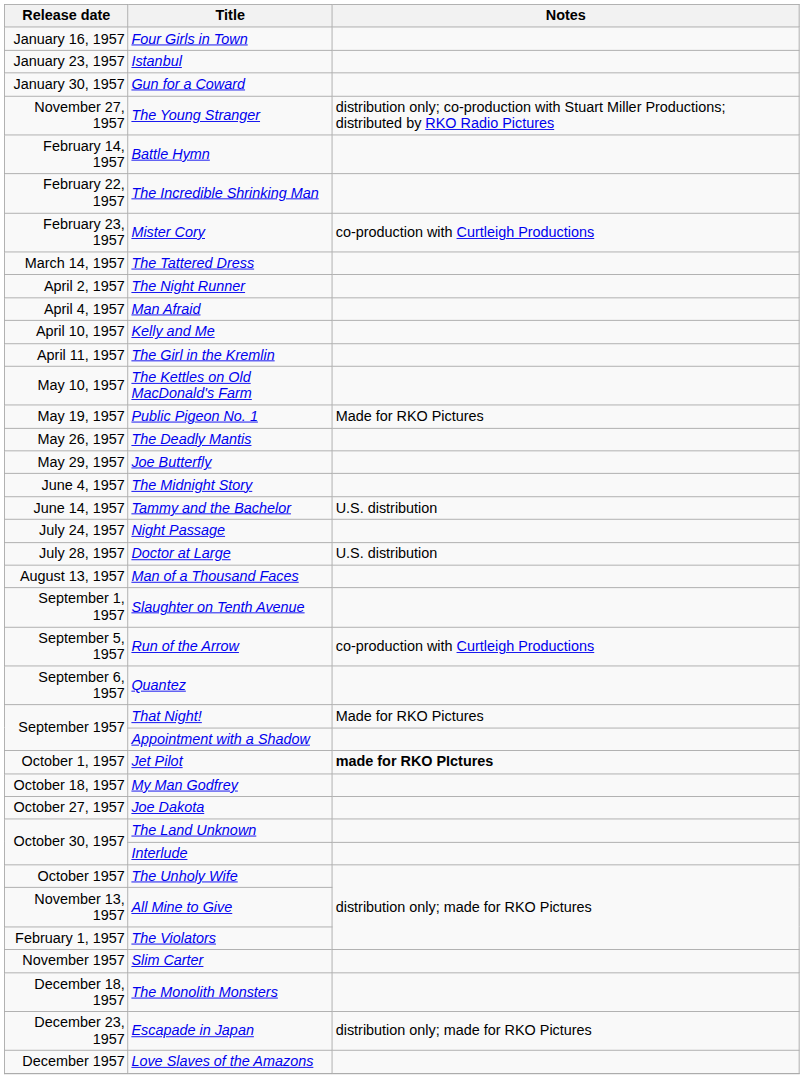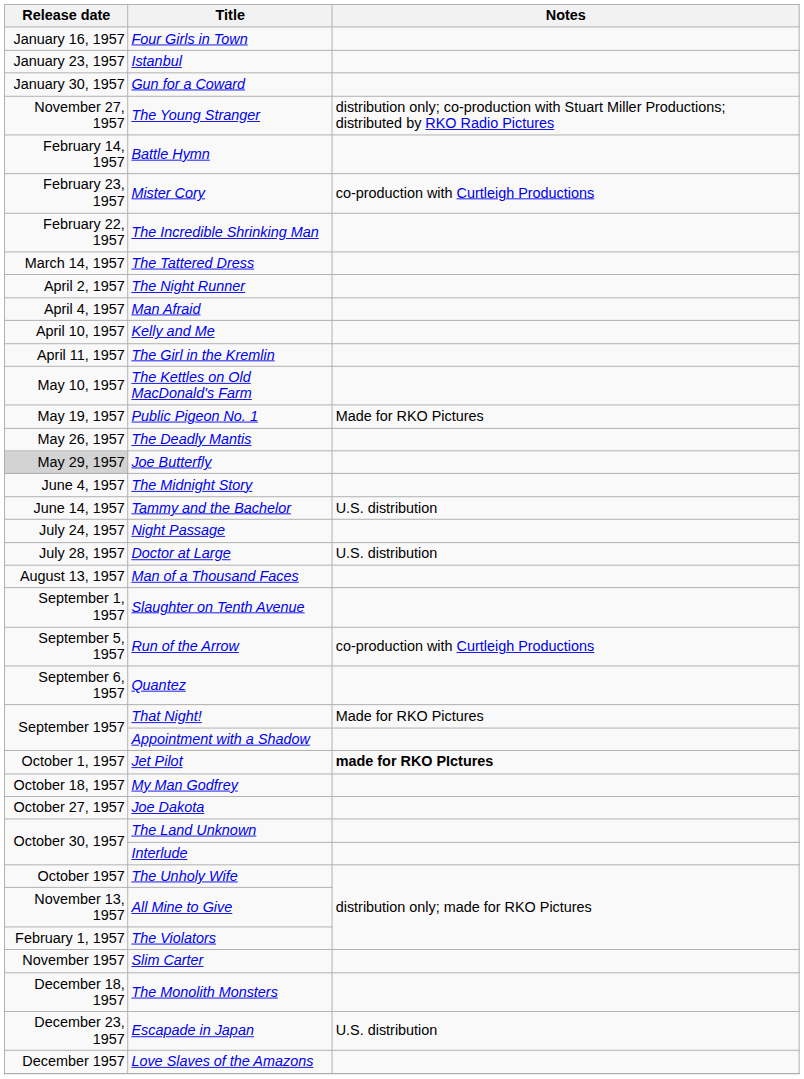 <table class="wikitable sortable" style="width:100%;">
 <tr>
 <th scope="col" style="width:130px;">Release date</th>
 <th>Title</th>
 <th>Notes</th>
 </tr>
 <tr>
 <td style="text-align:right;">January 16, 1957</td>
 <td><em><a href='#'>Four Girls in Town</a></em></td>
 <td></td>
 </tr>
 <tr>
 <td style="text-align:right;">January 23, 1957</td>
 <td><em><a href='#'>Istanbul</a></em></td>
 <td></td>
 </tr>
 <tr>
 <td style="text-align:right;">January 30, 1957</td>
 <td><em><a href='#'>Gun for a Coward</a></em></td>
 <td></td>
 </tr>
 <tr>
 <td style="text-align:right;">November 27, 1957</td>
 <td><em><a href='#'>The Young Stranger</a></em></td>
 <td>distribution only; co-production with Stuart Miller Productions; distributed by <a href='#'>RKO Radio Pictures</a></td>
 </tr>
 <tr>
 <td style="text-align:right;">February 14, 1957</td>
 <td><em><a href='#'>Battle Hymn</a></em></td>
 <td></td>
 </tr>
 <tr>
+<td style="text-align:right;">February 23, 1957</td>
+<td><em><a href='#'>Mister Cory</a></em></td>
+<td>co-production with <a href='#'>Curtleigh Productions</a></td>
+</tr>
+<tr>
 <td style="text-align:right;">February 22, 1957</td>
 <td><em><a href='#'>The Incredible Shrinking Man</a></em></td>
 <td></td>
-</tr>
-<tr>
-<td style="text-align:right;">February 23, 1957</td>
-<td><em><a href='#'>Mister Cory</a></em></td>
-<td>co-production with <a href='#'>Curtleigh Productions</a></td>
 </tr>
 <tr>
 <td style="text-align:right;">March 14, 1957</td>
 <td><em><a href='#'>The Tattered Dress</a></em></td>
 <td></td>
 </tr>
 <tr>
 <td style="text-align:right;">April 2, 1957</td>
 <td><em><a href='#'>The Night Runner</a></em></td>
 <td></td>
 </tr>
 <tr>
 <td style="text-align:right;">April 4, 1957</td>
 <td><em><a href='#'>Man Afraid</a></em></td>
 <td></td>
 </tr>
 <tr>
 <td style="text-align:right;">April 10, 1957</td>
 <td><em><a href='#'>Kelly and Me</a></em></td>
 <td></td>
 </tr>
 <tr>
 <td style="text-align:right;">April 11, 1957</td>
 <td><em><a href='#'>The Girl in the Kremlin</a></em></td>
 <td></td>
 </tr>
 <tr>
 <td style="text-align:right;">May 10, 1957</td>
 <td><em><a href='#'>The Kettles on Old MacDonald's Farm</a></em></td>
 <td></td>
 </tr>
 <tr>
 <td style="text-align:right;">May 19, 1957</td>
 <td><em><a href='#'>Public Pigeon No. 1</a></em></td>
 <td>Made for RKO Pictures</td>
 </tr>
 <tr>
 <td style="text-align:right;">May 26, 1957</td>
 <td><em><a href='#'>The Deadly Mantis</a></em></td>
 <td></td>
 </tr>
 <tr>
-<td style="text-align:right;">May 29, 1957</td>
+<td style="background: lightgrey; text-align:right;">May 29, 1957</td>
 <td><em><a href='#'>Joe Butterfly</a></em></td>
 <td></td>
 </tr>
 <tr>
 <td style="text-align:right;">June 4, 1957</td>
 <td><em><a href='#'>The Midnight Story</a></em></td>
 <td></td>
 </tr>
 <tr>
 <td style="text-align:right;">June 14, 1957</td>
 <td><em><a href='#'>Tammy and the Bachelor</a></em></td>
 <td>U.S. distribution</td>
 </tr>
 <tr>
 <td style="text-align:right;">July 24, 1957</td>
 <td><em><a href='#'>Night Passage</a></em></td>
 <td></td>
 </tr>
 <tr>
 <td style="text-align:right;">July 28, 1957</td>
 <td><em><a href='#'>Doctor at Large</a></em></td>
 <td>U.S. distribution</td>
 </tr>
 <tr>
 <td style="text-align:right;">August 13, 1957</td>
 <td><em><a href='#'>Man of a Thousand Faces</a></em></td>
 <td></td>
 </tr>
 <tr>
 <td style="text-align:right;">September 1, 1957</td>
 <td><em><a href='#'>Slaughter on Tenth Avenue</a></em></td>
 <td></td>
 </tr>
 <tr>
 <td style="text-align:right;">September 5, 1957</td>
 <td><em><a href='#'>Run of the Arrow</a></em></td>
 <td>co-production with <a href='#'>Curtleigh Productions</a></td>
 </tr>
 <tr>
 <td style="text-align:right;">September 6, 1957</td>
 <td><em><a href='#'>Quantez</a></em></td>
 <td></td>
 </tr>
 <tr>
 <td style="text-align:right;" rowspan="2">September 1957</td>
 <td><em><a href='#'>That Night!</a></em></td>
 <td>Made for RKO Pictures</td>
 </tr>
 <tr>
 <td><em><a href='#'>Appointment with a Shadow</a></em></td>
 <td></td>
 </tr>
 <tr>
 <td style="text-align:right;">October 1, 1957</td>
 <td><em><a href='#'>Jet Pilot</a></em></td>
 <td><strong>made for RKO PIctures</strong></td>
 </tr>
 <tr>
 <td style="text-align:right;">October 18, 1957</td>
 <td><em><a href='#'>My Man Godfrey</a></em></td>
 <td></td>
 </tr>
 <tr>
 <td style="text-align:right;">October 27, 1957</td>
 <td><em><a href='#'>Joe Dakota</a></em></td>
 <td></td>
 </tr>
 <tr>
 <td style="text-align:right;" rowspan="2">October 30, 1957</td>
 <td><em><a href='#'>The Land Unknown</a></em></td>
 <td></td>
 </tr>
 <tr>
 <td><em><a href='#'>Interlude</a></em></td>
 <td></td>
 </tr>
 <tr>
 <td style="text-align:right;">October 1957</td>
 <td><em><a href='#'>The Unholy Wife</a></em></td>
 <td rowspan="3">distribution only; made for RKO Pictures</td>
 </tr>
 <tr>
 <td style="text-align:right;">November 13, 1957</td>
 <td><em><a href='#'>All Mine to Give</a></em></td>
 </tr>
 <tr>
 <td style="text-align:right;">February 1, 1957</td>
 <td><em><a href='#'>The Violators</a></em></td>
 </tr>
 <tr>
 <td style="text-align:right;">November 1957</td>
 <td><em><a href='#'>Slim Carter</a></em></td>
 <td></td>
 </tr>
 <tr>
 <td style="text-align:right;">December 18, 1957</td>
 <td><em><a href='#'>The Monolith Monsters</a></em></td>
 <td></td>
 </tr>
 <tr>
 <td style="text-align:right;">December 23, 1957</td>
 <td><em><a href='#'>Escapade in Japan</a></em></td>
-<td>distribution only; made for RKO Pictures</td>
+<td>U.S. distribution</td>
 </tr>
 <tr>
 <td style="text-align:right;">December 1957</td>
 <td><em><a href='#'>Love Slaves of the Amazons</a></em></td>
 <td></td>
 </tr>
 <tr>
 </tr>
 </table>
